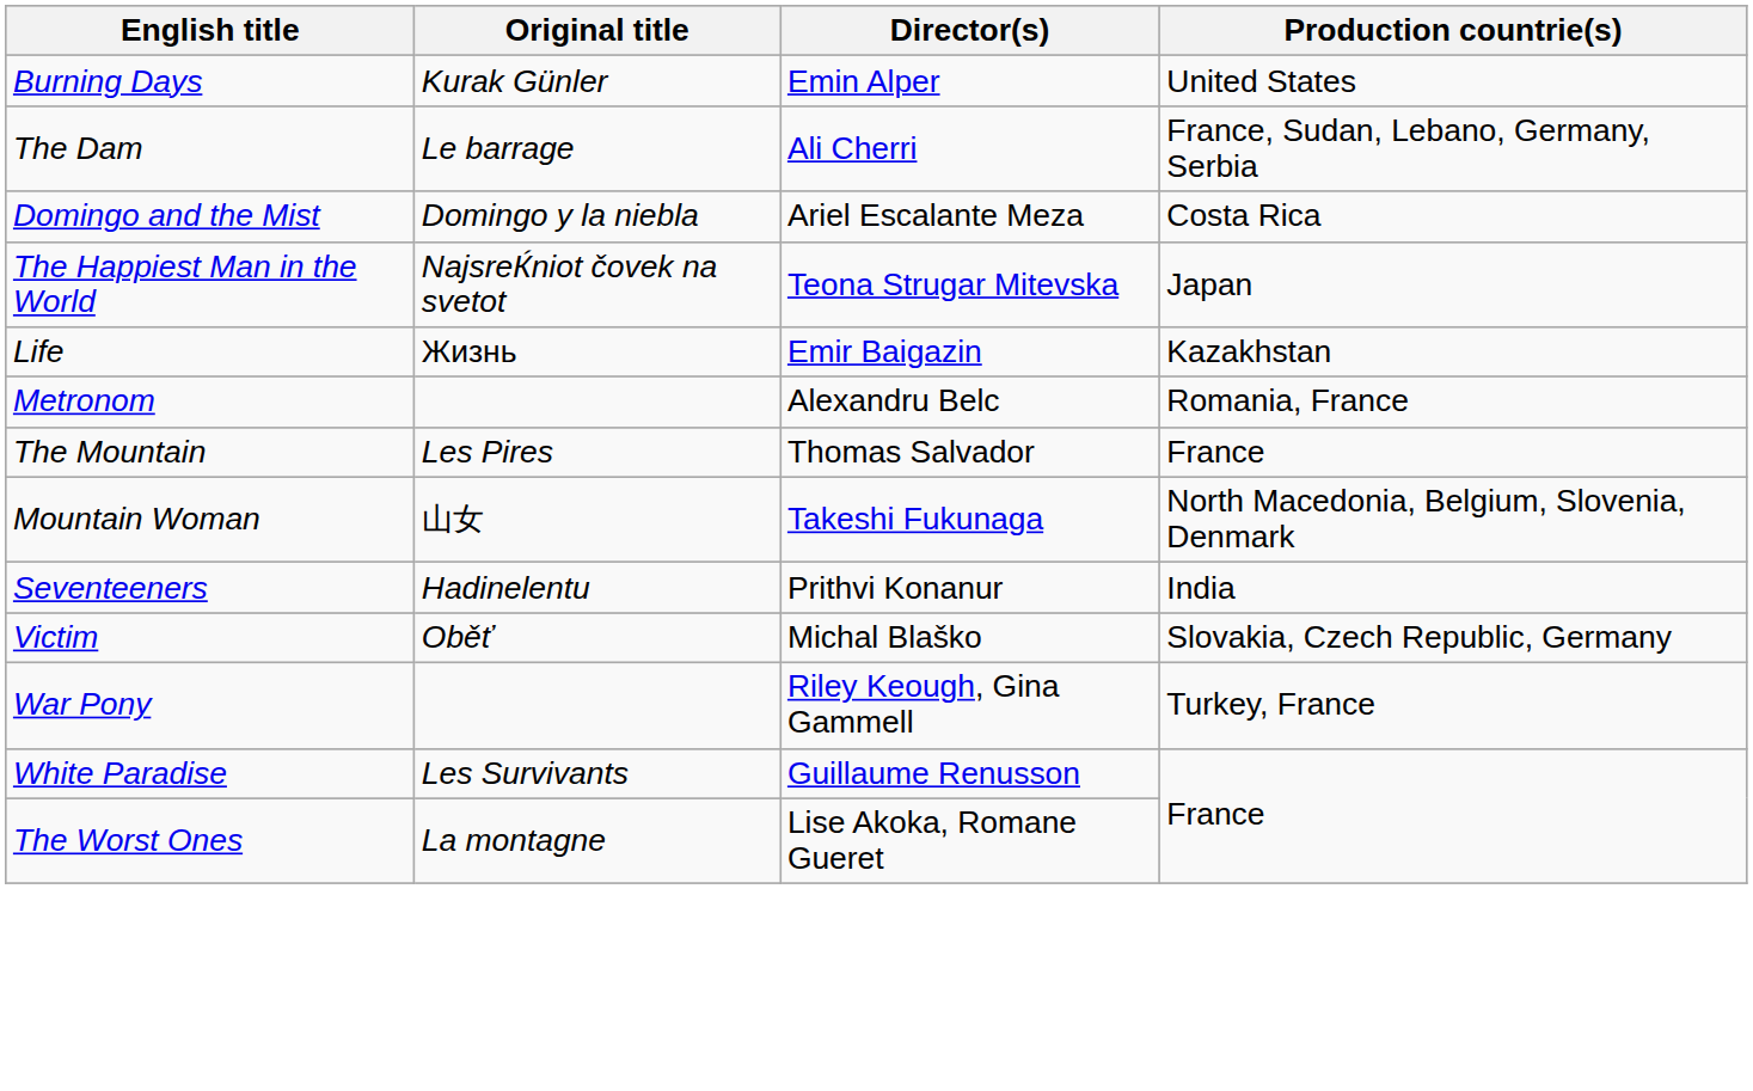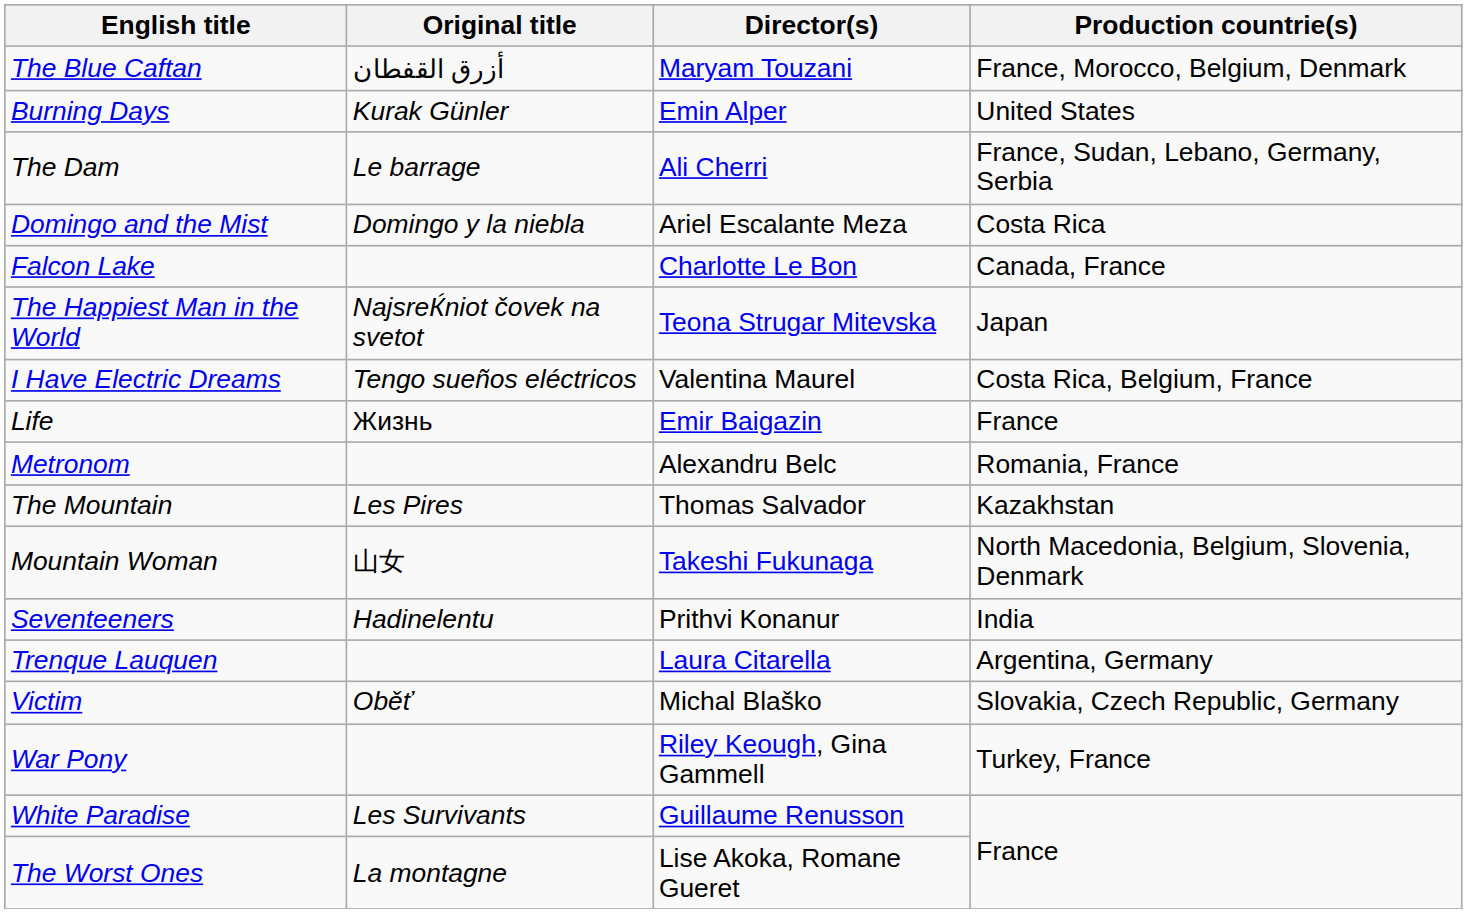 <table class="sortable wikitable" style="width:100%; margin-bottom:4px" cellpadding="5">
 <tr>
 <th scope="col">English title</th>
 <th scope="col">Original title</th>
 <th scope="col">Director(s)</th>
 <th scope="col">Production countrie(s)</th>
+</tr>
+<tr>
+<td><em><a href='#'>The Blue Caftan</a></em></td>
+<td>أزرق القفطان</td>
+<td><a href='#'>Maryam Touzani</a></td>
+<td>France, Morocco, Belgium, Denmark</td>
 </tr>
 <tr>
 <td><em><a href='#'>Burning Days</a></em></td>
 <td><em>Kurak Günler</em></td>
 <td><a href='#'>Emin Alper</a></td>
 <td>United States</td>
 </tr>
 <tr>
 <td><em>The Dam</em></td>
 <td><em>Le barrage</em></td>
 <td><a href='#'>Ali Cherri</a></td>
 <td>France, Sudan, Lebano, Germany, Serbia</td>
 </tr>
 <tr>
 <td><em><a href='#'>Domingo and the Mist</a></em></td>
 <td><em>Domingo y la niebla</em></td>
 <td>Ariel Escalante Meza</td>
 <td>Costa Rica</td>
 </tr>
 <tr>
+<td><em><a href='#'>Falcon Lake</a></em></td>
+<td></td>
+<td><a href='#'>Charlotte Le Bon</a></td>
+<td>Canada, France</td>
+</tr>
+<tr>
 <td><em><a href='#'>The Happiest Man in the World</a></em></td>
 <td><em>NajsreЌniot čovek na svetot</em></td>
 <td><a href='#'>Teona Strugar Mitevska</a></td>
 <td>Japan</td>
 </tr>
 <tr>
+<td><em><a href='#'>I Have Electric Dreams</a></em></td>
+<td><em>Tengo sueños eléctricos</em></td>
+<td>Valentina Maurel</td>
+<td>Costa Rica, Belgium, France</td>
+</tr>
+<tr>
 <td><em>Life</em></td>
 <td>Жизнь</td>
 <td><a href='#'>Emir Baigazin</a></td>
-<td>Kazakhstan</td>
+<td>France</td>
 </tr>
 <tr>
 <td><em><a href='#'>Metronom</a></em></td>
 <td></td>
 <td>Alexandru Belc</td>
 <td>Romania, France</td>
 </tr>
 <tr>
 <td><em>The Mountain</em></td>
 <td><em>Les Pires</em></td>
 <td>Thomas Salvador</td>
-<td>France</td>
+<td>Kazakhstan</td>
 </tr>
 <tr>
 <td><em>Mountain Woman</em></td>
 <td>山女</td>
 <td><a href='#'>Takeshi Fukunaga</a></td>
 <td>North Macedonia, Belgium, Slovenia, Denmark</td>
 </tr>
 <tr>
 <td><em><a href='#'>Seventeeners</a></em></td>
 <td><em>Hadinelentu</em></td>
 <td>Prithvi Konanur</td>
 <td>India</td>
+</tr>
+<tr>
+<td><em><a href='#'>Trenque Lauquen</a></em></td>
+<td></td>
+<td><a href='#'>Laura Citarella</a></td>
+<td>Argentina, Germany</td>
 </tr>
 <tr>
 <td><em><a href='#'>Victim</a></em></td>
 <td><em>Oběť</em></td>
 <td>Michal Blaško</td>
 <td>Slovakia, Czech Republic, Germany</td>
 </tr>
 <tr>
 <td><em><a href='#'>War Pony</a></em></td>
 <td></td>
 <td><a href='#'>Riley Keough</a>, Gina Gammell</td>
 <td>Turkey, France</td>
 </tr>
 <tr>
 <td><em><a href='#'>White Paradise</a></em></td>
 <td><em>Les Survivants</em></td>
 <td><a href='#'>Guillaume Renusson</a></td>
 <td rowspan="2">France</td>
 </tr>
 <tr>
 <td><em><a href='#'>The Worst Ones</a></em></td>
 <td><em>La montagne</em></td>
 <td>Lise Akoka, Romane Gueret</td>
 </tr>
 </table>
